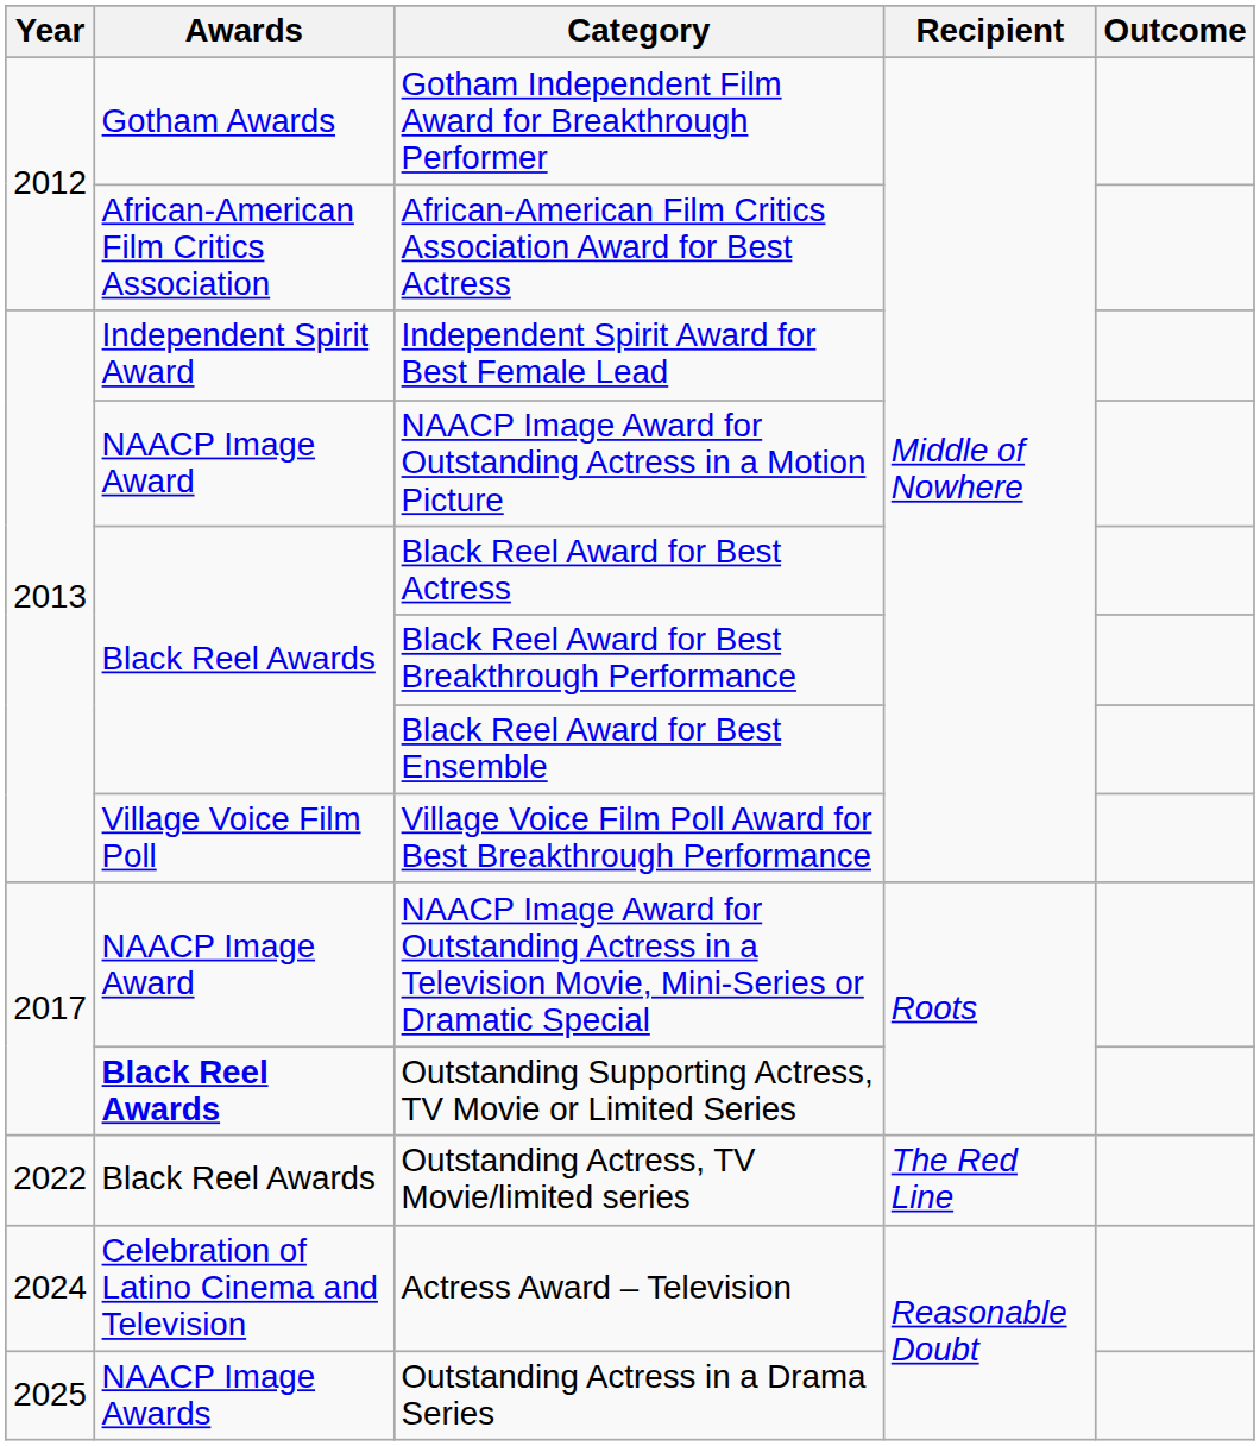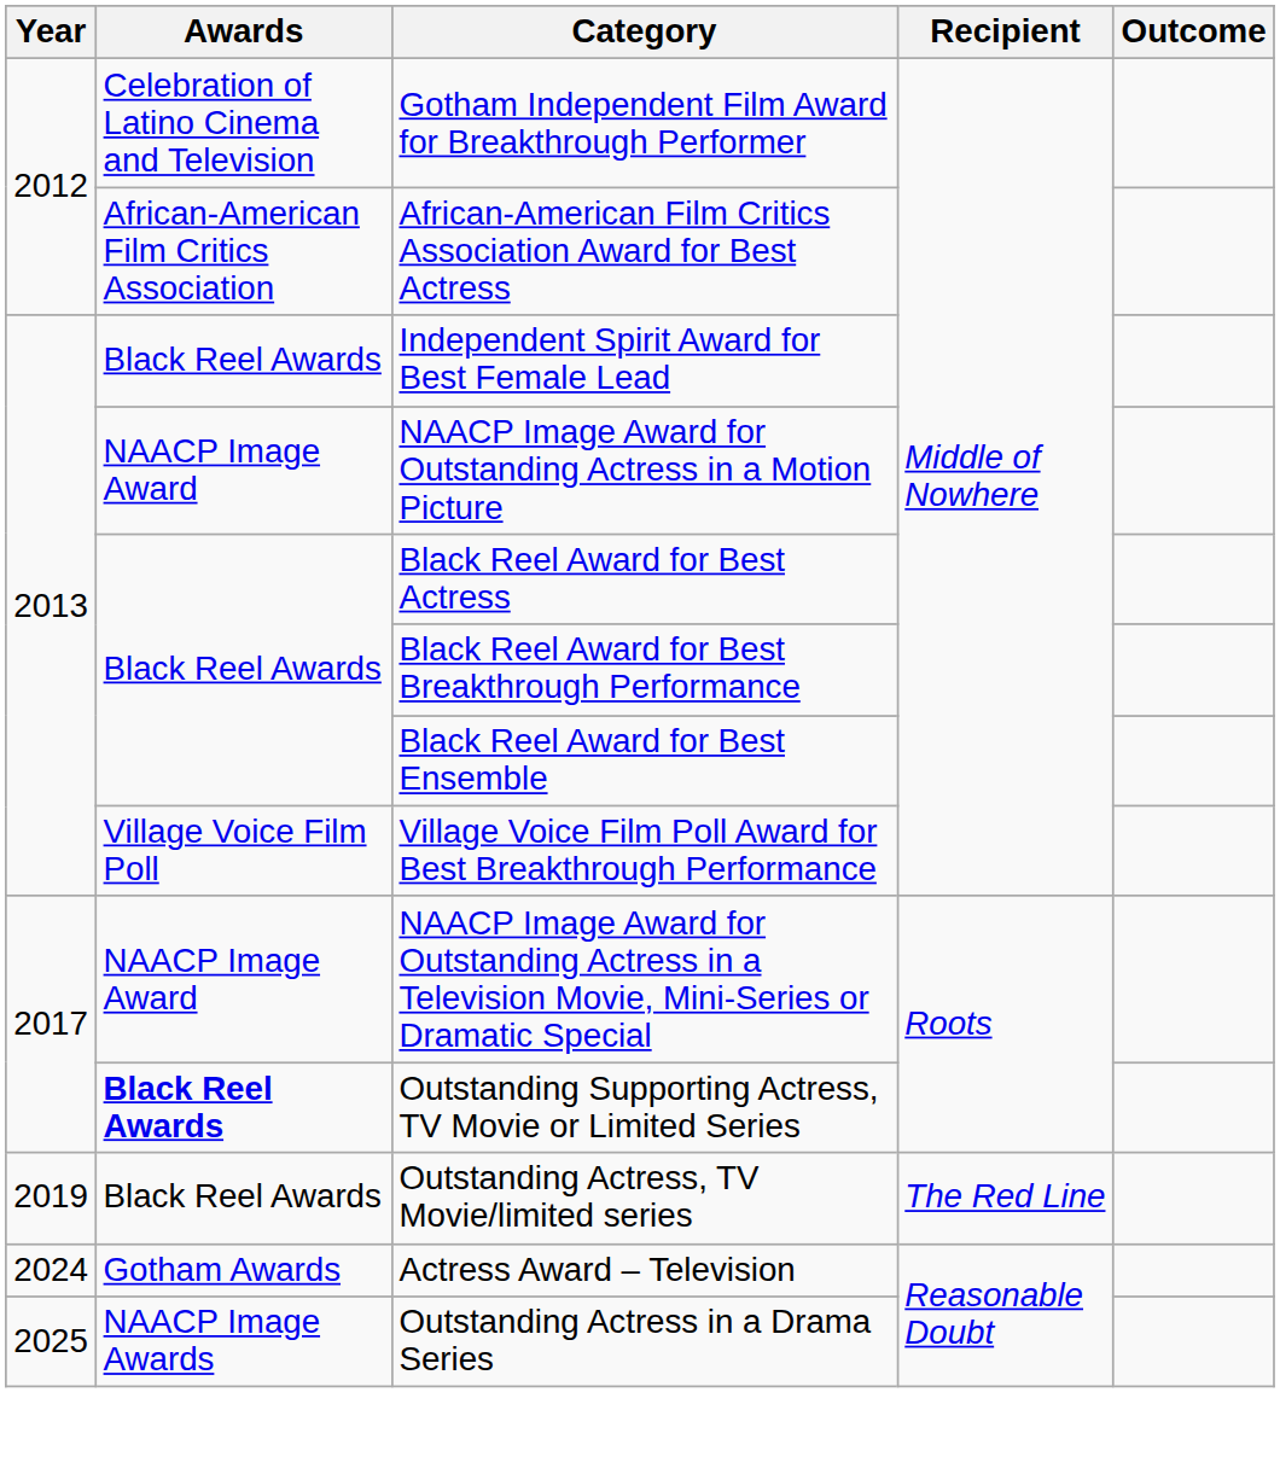 <table class="wikitable sortable">
 <tr>
 <th>Year</th>
 <th>Awards</th>
 <th>Category</th>
 <th>Recipient</th>
 <th>Outcome</th>
 </tr>
 <tr>
 <td rowspan=2>2012</td>
-<td><a href='#'>Gotham Awards</a></td>
+<td><a href='#'>Celebration of Latino Cinema and Television</a></td>
 <td><a href='#'>Gotham Independent Film Award for Breakthrough Performer</a></td>
 <td rowspan=8><em><a href='#'>Middle of Nowhere</a></em></td>
 <td></td>
 </tr>
 <tr>
 <td><a href='#'>African-American Film Critics Association</a></td>
 <td><a href='#'>African-American Film Critics Association Award for Best Actress</a></td>
 <td></td>
 </tr>
 <tr>
 <td rowspan=6>2013</td>
-<td><a href='#'>Independent Spirit Award</a></td>
+<td><a href='#'>Black Reel Awards</a></td>
 <td><a href='#'>Independent Spirit Award for Best Female Lead</a></td>
 <td></td>
 </tr>
 <tr>
 <td><a href='#'>NAACP Image Award</a></td>
 <td><a href='#'>NAACP Image Award for Outstanding Actress in a Motion Picture</a></td>
 <td></td>
 </tr>
 <tr>
 <td rowspan=3><a href='#'>Black Reel Awards</a></td>
 <td><a href='#'>Black Reel Award for Best Actress</a></td>
 <td></td>
 </tr>
 <tr>
 <td><a href='#'>Black Reel Award for Best Breakthrough Performance</a></td>
 <td></td>
 </tr>
 <tr>
 <td><a href='#'>Black Reel Award for Best Ensemble</a></td>
 <td></td>
 </tr>
 <tr>
 <td><a href='#'>Village Voice Film Poll</a></td>
 <td><a href='#'>Village Voice Film Poll Award for Best Breakthrough Performance</a></td>
 <td></td>
 </tr>
 <tr>
 <td rowspan=2>2017</td>
 <td><a href='#'>NAACP Image Award</a></td>
 <td><a href='#'>NAACP Image Award for Outstanding Actress in a Television Movie, Mini-Series or Dramatic Special</a></td>
 <td rowspan=2><em><a href='#'>Roots</a></em></td>
 <td></td>
 </tr>
 <tr>
 <td><strong><a href='#'>Black Reel Awards</a></strong></td>
 <td>Outstanding Supporting Actress, TV Movie or Limited Series</td>
 <td></td>
 </tr>
 <tr>
-<td>2022</td>
+<td>2019</td>
 <td>Black Reel Awards</td>
 <td>Outstanding Actress, TV Movie/limited series</td>
 <td><em><a href='#'>The Red Line</a></em></td>
 <td></td>
 </tr>
 <tr>
 <td>2024</td>
-<td><a href='#'>Celebration of Latino Cinema and Television</a></td>
+<td><a href='#'>Gotham Awards</a></td>
 <td>Actress Award – Television</td>
 <td rowspan=2><em><a href='#'>Reasonable Doubt</a></em></td>
 <td></td>
 </tr>
 <tr>
 <td>2025</td>
 <td><a href='#'>NAACP Image Awards</a></td>
 <td>Outstanding Actress in a Drama Series</td>
 <td></td>
 </tr>
 </table>
